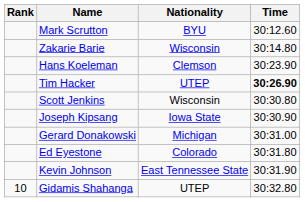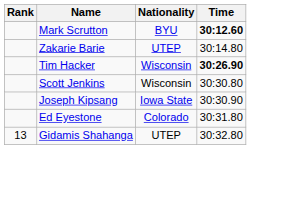 <table class="wikitable sortable" style="text-align:center">
 <tr>
 <th>Rank</th>
 <th>Name</th>
 <th>Nationality</th>
 <th>Time</th>
 </tr>
 <tr>
 <td></td>
 <td align=left> <a href='#'>Mark Scrutton</a></td>
 <td><a href='#'>BYU</a></td>
-<td>30:12.60</td>
+<td><strong>30:12.60</strong></td>
 </tr>
 <tr>
 <td></td>
 <td align=left> <a href='#'>Zakarie Barie</a></td>
-<td><a href='#'>Wisconsin</a></td>
+<td><a href='#'>UTEP</a></td>
 <td>30:14.80</td>
 </tr>
 <tr>
 <td></td>
-<td align=left> <a href='#'>Hans Koeleman</a></td>
-<td><a href='#'>Clemson</a></td>
-<td>30:23.90</td>
-</tr>
-<tr>
-<td></td>
 <td align=left> <a href='#'>Tim Hacker</a></td>
-<td><a href='#'>UTEP</a></td>
+<td><a href='#'>Wisconsin</a></td>
 <td><strong>30:26.90</strong></td>
 </tr>
 <tr>
 <td></td>
 <td align=left> <a href='#'>Scott Jenkins</a></td>
 <td>Wisconsin</td>
 <td>30:30.80</td>
 </tr>
 <tr>
 <td></td>
 <td align=left> <a href='#'>Joseph Kipsang</a></td>
 <td><a href='#'>Iowa State</a></td>
 <td>30:30.90</td>
 </tr>
 <tr>
 <td></td>
-<td align=left> <a href='#'>Gerard Donakowski</a></td>
-<td><a href='#'>Michigan</a></td>
-<td>30:31.00</td>
-</tr>
-<tr>
-<td></td>
 <td align=left> <a href='#'>Ed Eyestone</a></td>
 <td><a href='#'>Colorado</a></td>
 <td>30:31.80</td>
 </tr>
 <tr>
-<td></td>
-<td align=left> <a href='#'>Kevin Johnson</a></td>
-<td><a href='#'>East Tennessee State</a></td>
-<td>30:31.90</td>
-</tr>
-<tr>
-<td>10</td>
+<td>13</td>
 <td align=left> <a href='#'>Gidamis Shahanga</a></td>
 <td>UTEP</td>
 <td>30:32.80</td>
 </tr>
 </table>
